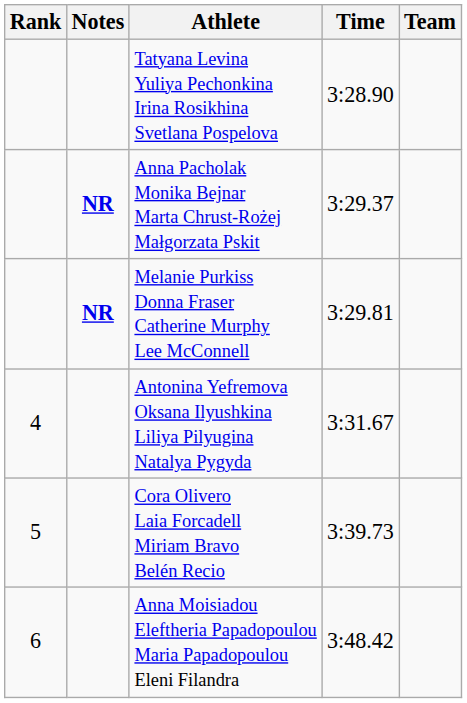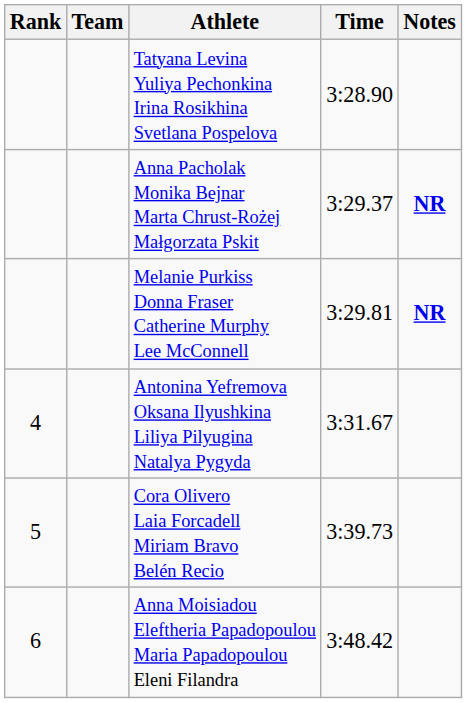 <table class="wikitable sortable" style="text-align:center">
 <tr>
 <th>Rank</th>
-<th>Notes</th>
+<th>Team</th>
 <th>Athlete</th>
 <th>Time</th>
-<th>Team</th>
+<th>Notes</th>
 </tr>
 <tr>
 <td></td>
-<td></td>
+<td align=left></td>
 <td align=left><small><a href='#'>Tatyana Levina</a><br><a href='#'>Yuliya Pechonkina</a><br><a href='#'>Irina Rosikhina</a><br><a href='#'>Svetlana Pospelova</a></small></td>
 <td>3:28.90</td>
-<td align=left></td>
+<td></td>
 </tr>
 <tr>
 <td></td>
-<td><strong><a href='#'>NR</a></strong></td>
+<td align=left></td>
 <td align=left><small><a href='#'>Anna Pacholak</a><br><a href='#'>Monika Bejnar</a><br><a href='#'>Marta Chrust-Rożej</a><br><a href='#'>Małgorzata Pskit</a></small></td>
 <td>3:29.37</td>
-<td align=left></td>
+<td><strong><a href='#'>NR</a></strong></td>
 </tr>
 <tr>
 <td></td>
-<td><strong><a href='#'>NR</a></strong></td>
+<td align=left></td>
 <td align=left><small><a href='#'>Melanie Purkiss</a><br><a href='#'>Donna Fraser</a><br><a href='#'>Catherine Murphy</a><br><a href='#'>Lee McConnell</a></small></td>
 <td>3:29.81</td>
-<td align=left></td>
+<td><strong><a href='#'>NR</a></strong></td>
 </tr>
 <tr>
 <td>4</td>
-<td></td>
+<td align=left></td>
 <td align=left><small><a href='#'>Antonina Yefremova</a><br><a href='#'>Oksana Ilyushkina</a><br><a href='#'>Liliya Pilyugina</a><br><a href='#'>Natalya Pygyda</a></small></td>
 <td>3:31.67</td>
-<td align=left></td>
+<td></td>
 </tr>
 <tr>
 <td>5</td>
-<td></td>
+<td align=left></td>
 <td align=left><small><a href='#'>Cora Olivero</a><br><a href='#'>Laia Forcadell</a><br><a href='#'>Miriam Bravo</a><br><a href='#'>Belén Recio</a></small></td>
 <td>3:39.73</td>
-<td align=left></td>
+<td></td>
 </tr>
 <tr>
 <td>6</td>
-<td></td>
+<td align=left></td>
 <td align=left><small><a href='#'>Anna Moisiadou</a><br><a href='#'>Eleftheria Papadopoulou</a><br><a href='#'>Maria Papadopoulou</a><br>Eleni Filandra</small></td>
 <td>3:48.42</td>
-<td align=left></td>
+<td></td>
 </tr>
 </table>
